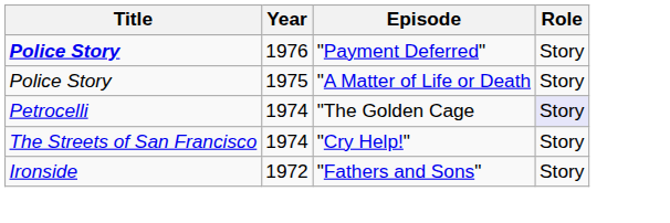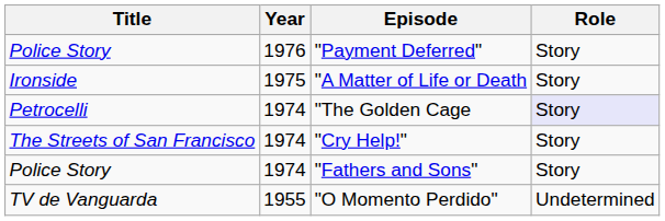 <table class="wikitable sortable">
 <tr>
 <th>Title</th>
 <th>Year</th>
 <th>Episode</th>
 <th>Role</th>
 </tr>
 <tr>
-<td><strong><em><a href='#'>Police Story</a></em></strong></td>
+<td><em><a href='#'>Police Story</a></em></td>
 <td>1976</td>
 <td>"<a href='#'>Payment Deferred</a>"</td>
 <td>Story</td>
 </tr>
 <tr>
-<td><em>Police Story</em></td>
+<td><em><a href='#'>Ironside</a></em></td>
 <td>1975</td>
 <td>"<a href='#'>A Matter of Life or Death</a></td>
 <td>Story</td>
 </tr>
 <tr>
 <td><em><a href='#'>Petrocelli</a></em></td>
 <td>1974</td>
 <td>"The Golden Cage</td>
 <td style="background: lavender;">Story</td>
 </tr>
 <tr>
 <td><em><a href='#'>The Streets of San Francisco</a></em></td>
 <td>1974</td>
 <td>"<a href='#'>Cry Help!</a>"</td>
 <td>Story</td>
 </tr>
 <tr>
-<td><em><a href='#'>Ironside</a></em></td>
-<td>1972</td>
+<td><em>Police Story</em></td>
+<td>1974</td>
 <td>"<a href='#'>Fathers and Sons</a>"</td>
 <td>Story</td>
 </tr>
+<tr>
+<td><em>TV de Vanguarda</em></td>
+<td>1955</td>
+<td>"O Momento Perdido"</td>
+<td>Undetermined</td>
+</tr>
 </table>
